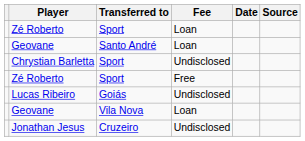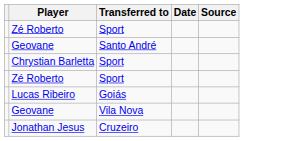 <table class="wikitable plainrowheaders sortable">
 <tr>
 <th></th>
 <th scope="col">Player</th>
 <th>Transferred to</th>
-<th style="width: 65px;">Fee</th>
 <th scope="col">Date</th>
 <th scope="col">Source</th>
 </tr>
 <tr>
 <td align="center"></td>
 <td> <a href='#'>Zé Roberto</a></td>
 <td> <a href='#'>Sport</a></td>
-<td>Loan</td>
 <td></td>
 <td></td>
 </tr>
 <tr>
 <td align="center"></td>
 <td> <a href='#'>Geovane</a></td>
 <td> <a href='#'>Santo André</a></td>
-<td>Loan</td>
 <td></td>
 <td></td>
 </tr>
 <tr>
 <td align="center"></td>
 <td> <a href='#'>Chrystian Barletta</a></td>
 <td> <a href='#'>Sport</a></td>
-<td>Undisclosed</td>
 <td></td>
 <td></td>
 </tr>
 <tr>
 <td align="center"></td>
 <td> <a href='#'>Zé Roberto</a></td>
 <td> <a href='#'>Sport</a></td>
-<td>Free</td>
 <td></td>
 <td></td>
 </tr>
 <tr>
 <td align="center"></td>
 <td> <a href='#'>Lucas Ribeiro</a></td>
 <td> <a href='#'>Goiás</a></td>
-<td>Undisclosed</td>
 <td></td>
 <td></td>
 </tr>
 <tr>
 <td align="center"></td>
 <td> <a href='#'>Geovane</a></td>
 <td> <a href='#'>Vila Nova</a></td>
-<td>Loan</td>
 <td></td>
 <td></td>
 </tr>
 <tr>
 <td align="center"></td>
 <td> <a href='#'>Jonathan Jesus</a></td>
 <td> <a href='#'>Cruzeiro</a></td>
-<td>Undisclosed</td>
 <td></td>
 <td></td>
 </tr>
 </table>
